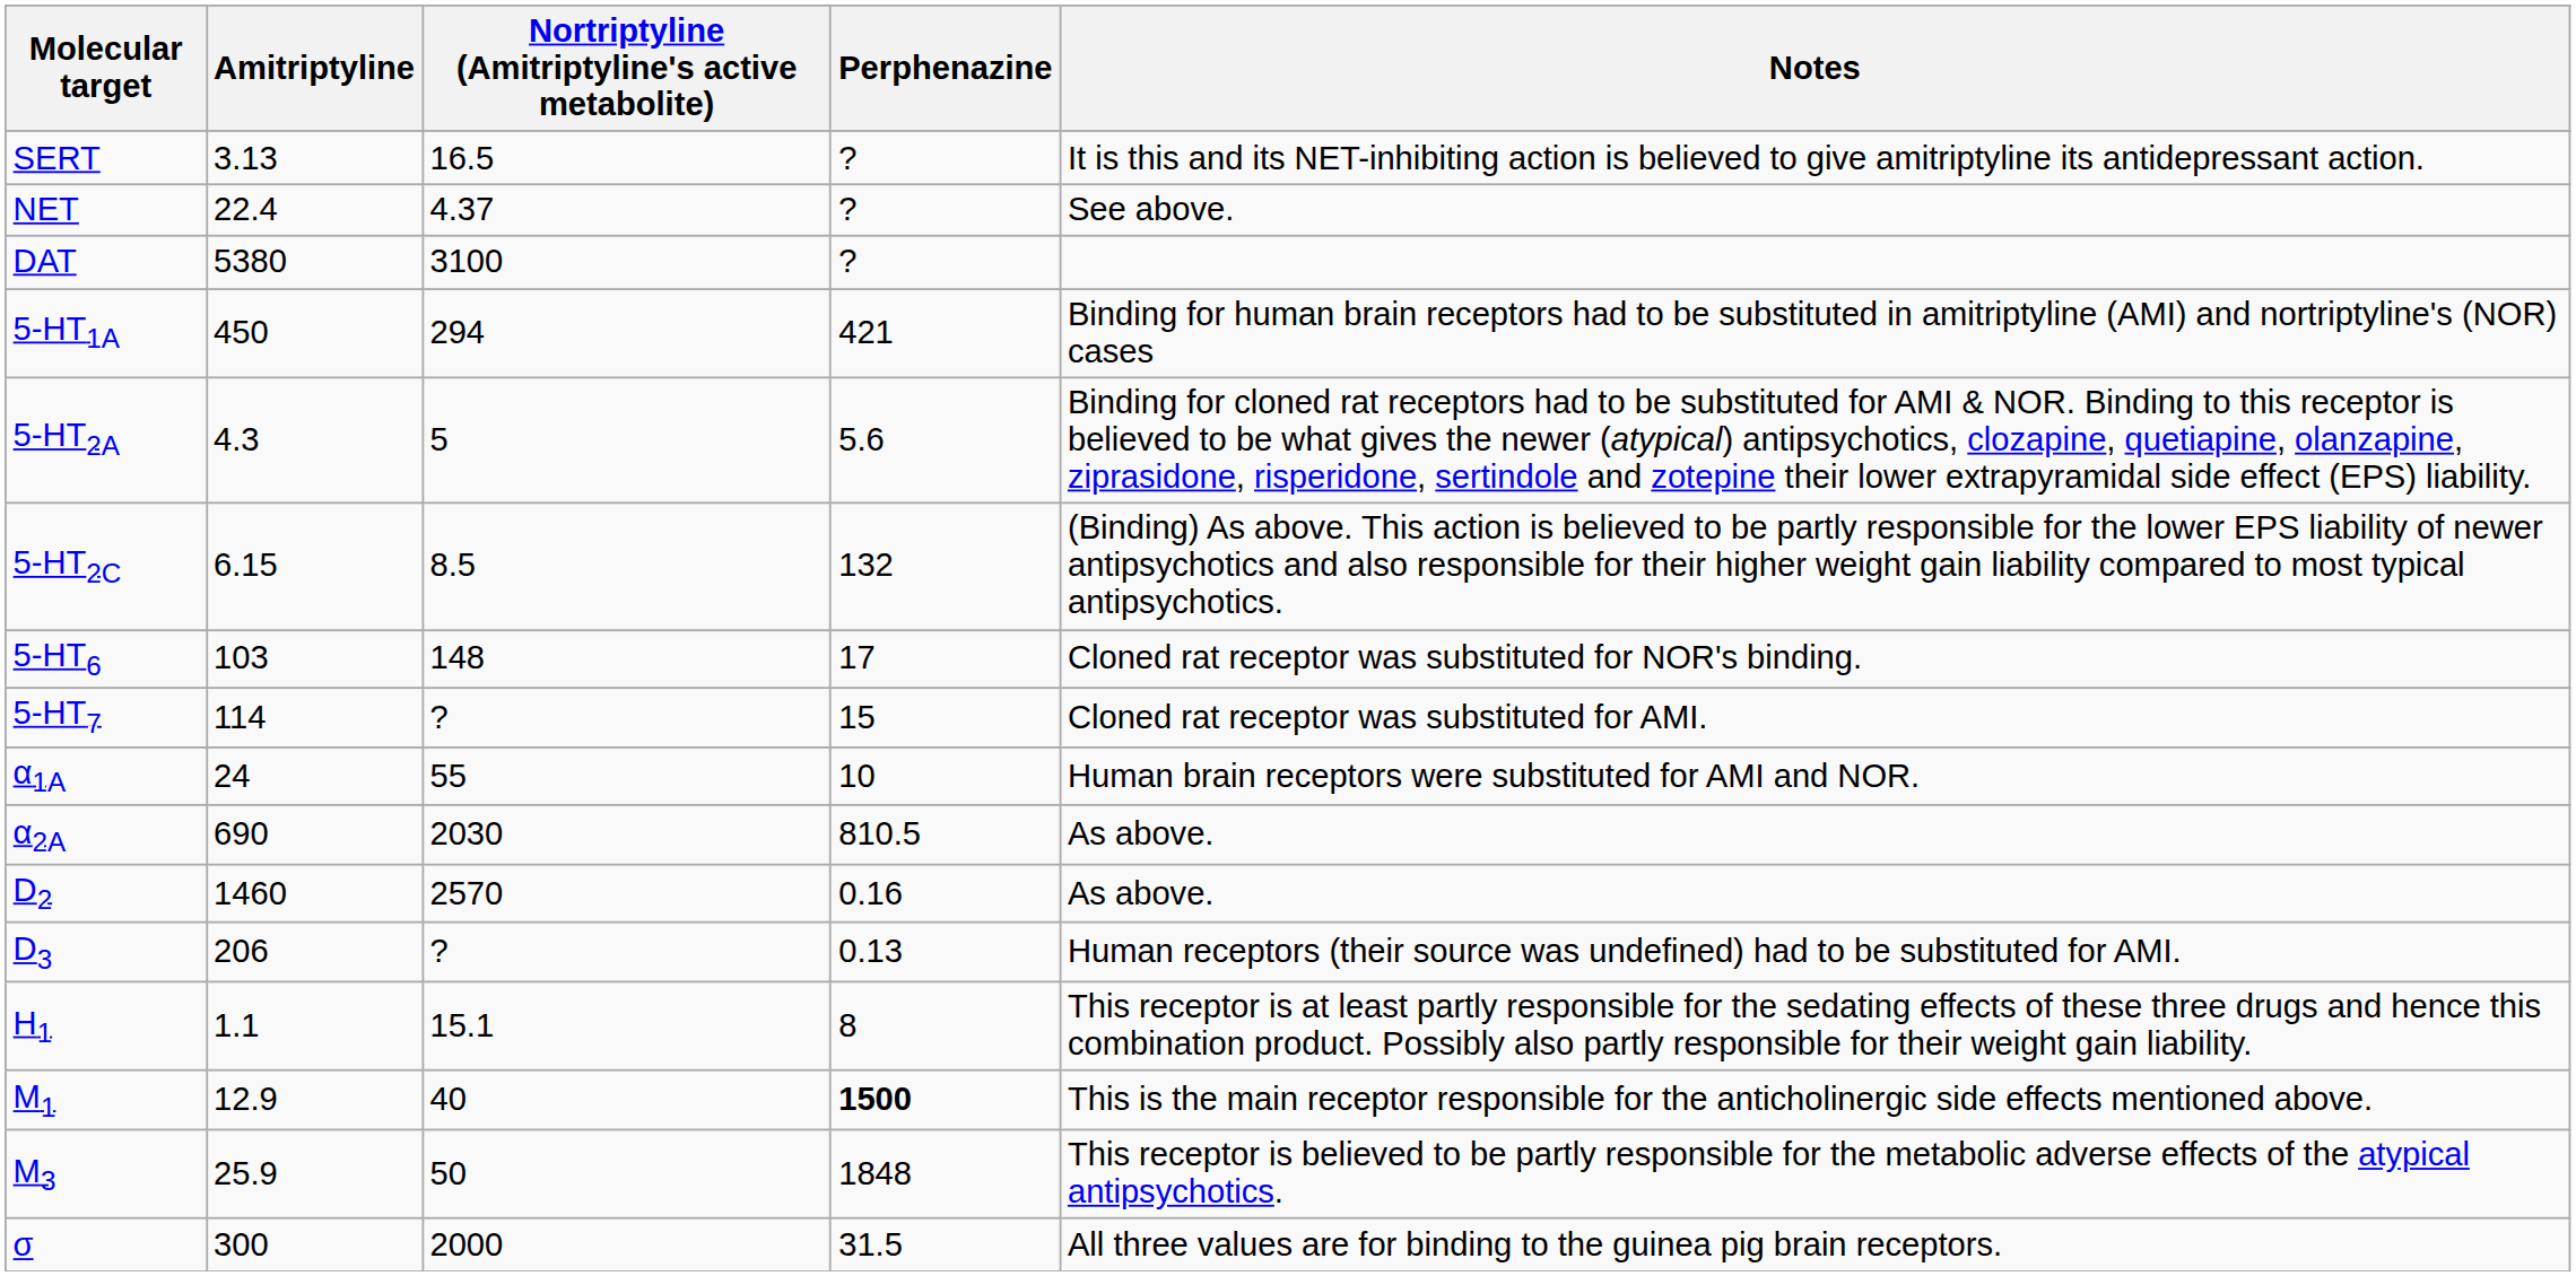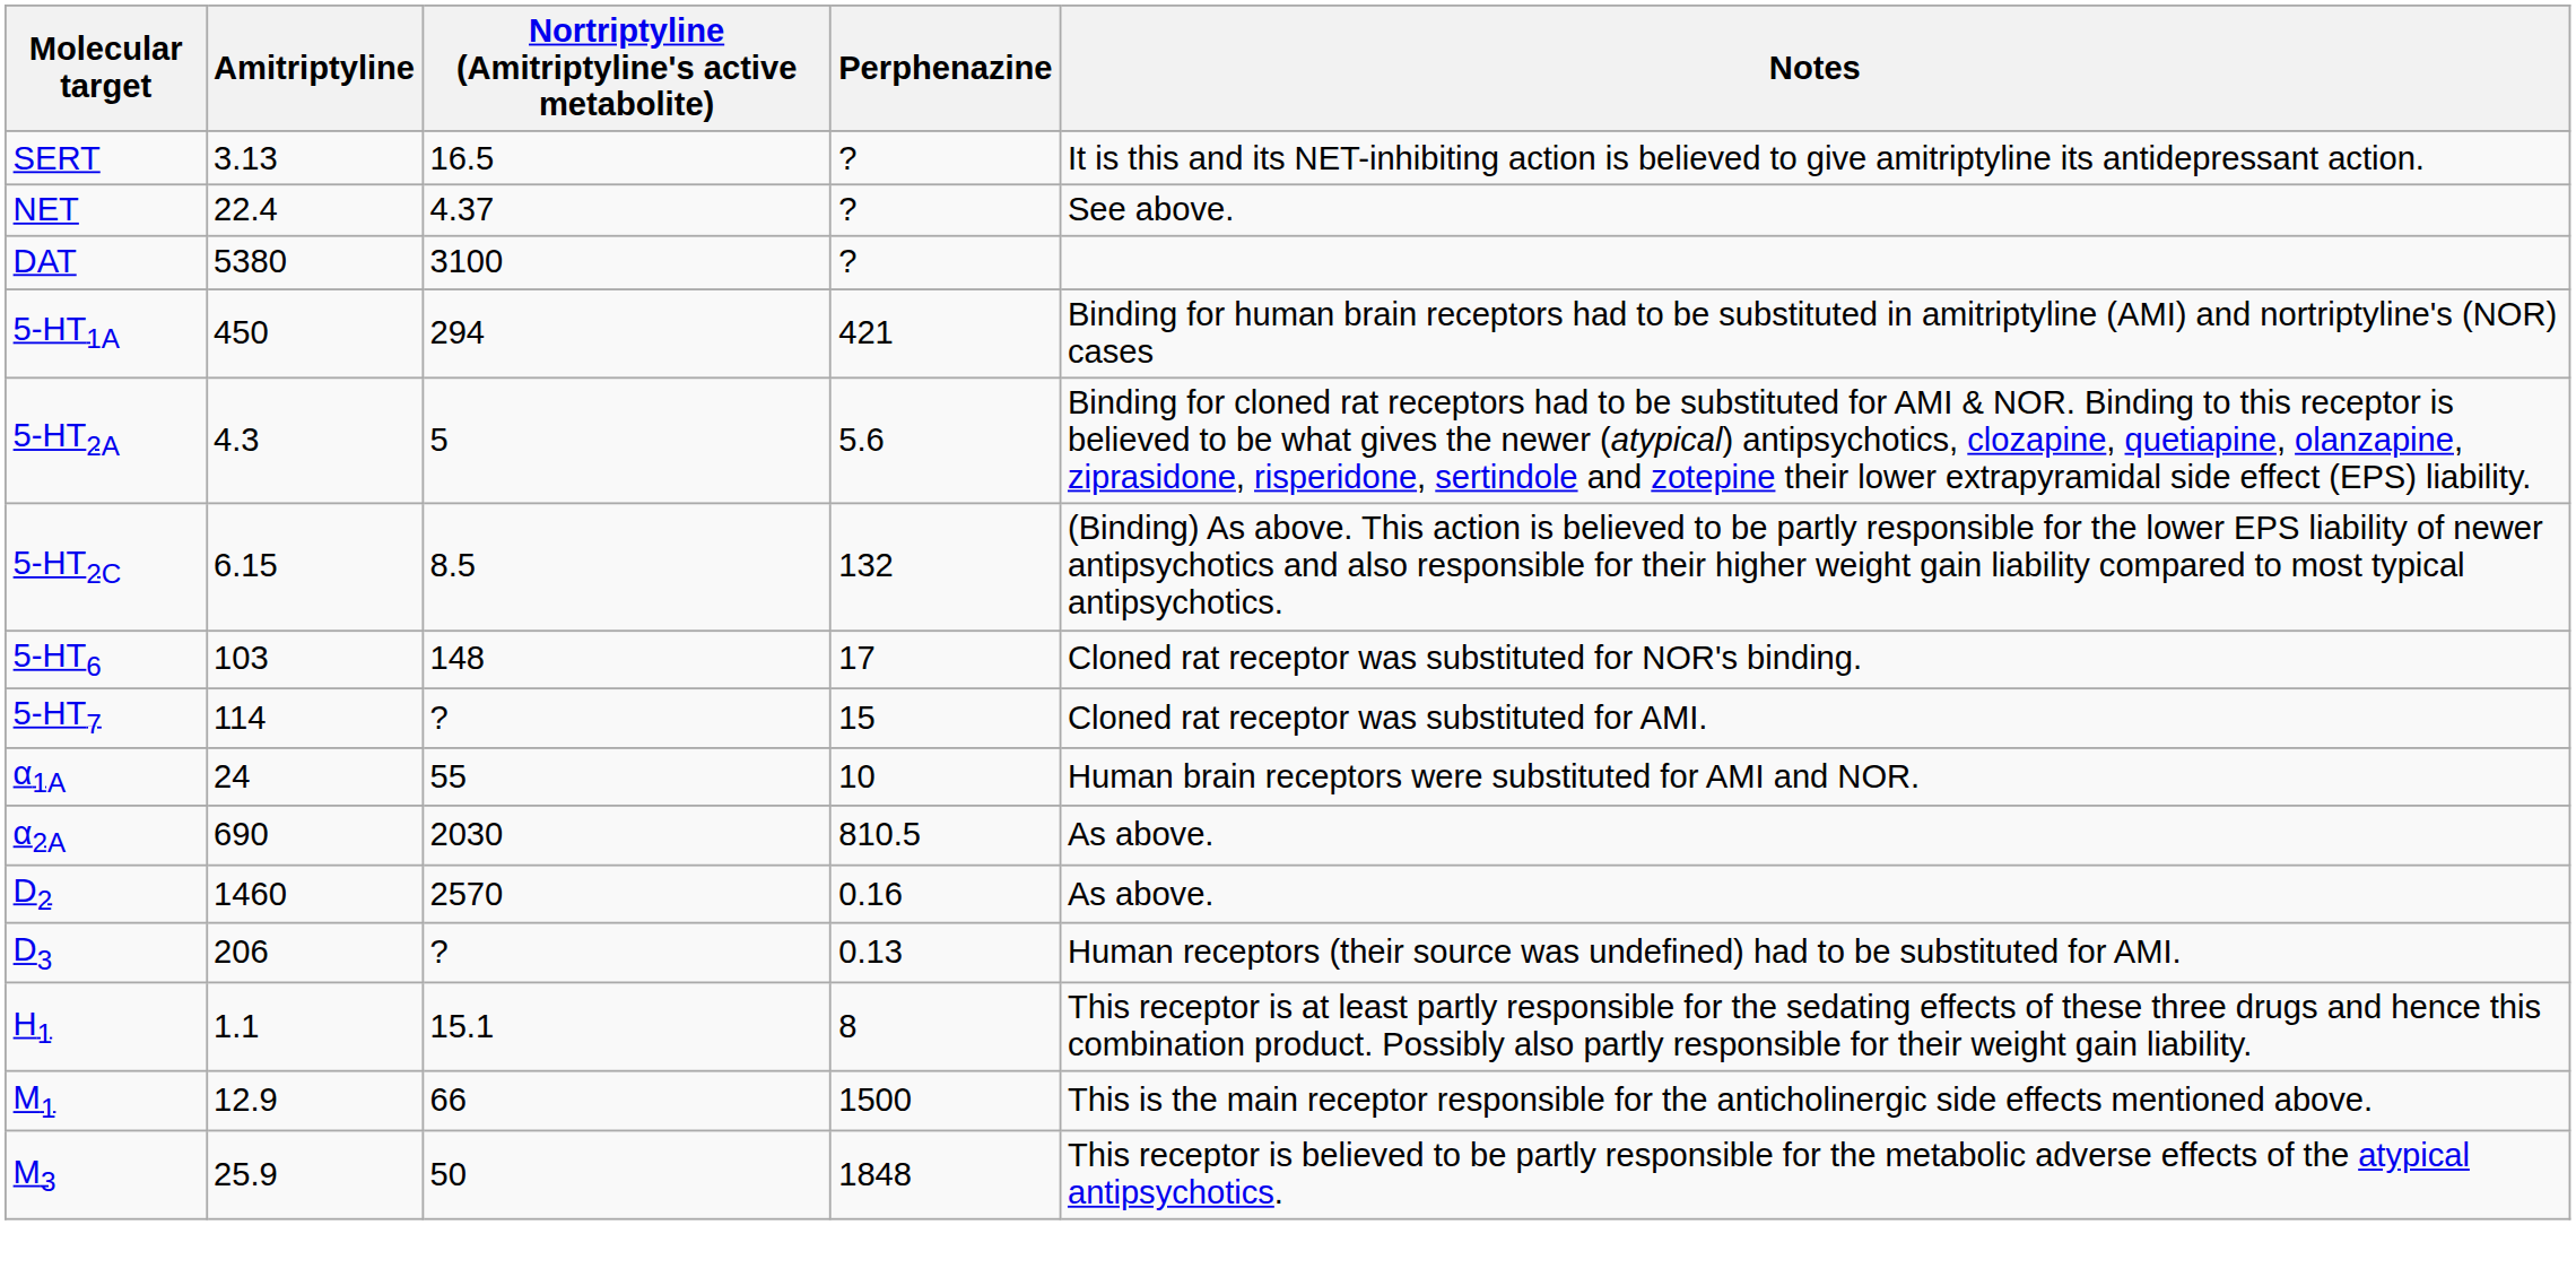 <table class="wikitable">
 <tr>
 <th>Molecular target</th>
 <th>Amitriptyline</th>
 <th><a href='#'>Nortriptyline</a> (Amitriptyline's active metabolite)</th>
 <th>Perphenazine</th>
 <th>Notes</th>
 </tr>
 <tr>
 <td><a href='#'>SERT</a></td>
 <td>3.13</td>
 <td>16.5</td>
 <td>?</td>
 <td>It is this and its NET-inhibiting action is believed to give amitriptyline its antidepressant action.</td>
 </tr>
 <tr>
 <td><a href='#'>NET</a></td>
 <td>22.4</td>
 <td>4.37</td>
 <td>?</td>
 <td>See above.</td>
 </tr>
 <tr>
 <td><a href='#'>DAT</a></td>
 <td>5380</td>
 <td>3100</td>
 <td>?</td>
 <td></td>
 </tr>
 <tr>
 <td><a href='#'>5-HT<sub>1A</sub></a></td>
 <td>450</td>
 <td>294</td>
 <td>421</td>
 <td>Binding for human brain receptors had to be substituted in amitriptyline (AMI) and nortriptyline's (NOR) cases</td>
 </tr>
 <tr>
 <td><a href='#'>5-HT<sub>2A</sub></a></td>
 <td>4.3</td>
 <td>5</td>
 <td>5.6</td>
 <td>Binding for cloned rat receptors had to be substituted for AMI & NOR. Binding to this receptor is believed to be what gives the newer (<em>atypical</em>) antipsychotics, <a href='#'>clozapine</a>, <a href='#'>quetiapine</a>, <a href='#'>olanzapine</a>, <a href='#'>ziprasidone</a>, <a href='#'>risperidone</a>, <a href='#'>sertindole</a> and <a href='#'>zotepine</a> their lower extrapyramidal side effect (EPS) liability.</td>
 </tr>
 <tr>
 <td><a href='#'>5-HT<sub>2C</sub></a></td>
 <td>6.15</td>
 <td>8.5</td>
 <td>132</td>
 <td>(Binding) As above. This action is believed to be partly responsible for the lower EPS liability of newer antipsychotics and also responsible for their higher weight gain liability compared to most typical antipsychotics.</td>
 </tr>
 <tr>
 <td><a href='#'>5-HT<sub>6</sub></a></td>
 <td>103</td>
 <td>148</td>
 <td>17</td>
 <td>Cloned rat receptor was substituted for NOR's binding.</td>
 </tr>
 <tr>
 <td><a href='#'>5-HT<sub>7</sub></a></td>
 <td>114</td>
 <td>?</td>
 <td>15</td>
 <td>Cloned rat receptor was substituted for AMI.</td>
 </tr>
 <tr>
 <td><a href='#'>α<sub>1A</sub></a></td>
 <td>24</td>
 <td>55</td>
 <td>10</td>
 <td>Human brain receptors were substituted for AMI and NOR.</td>
 </tr>
 <tr>
 <td><a href='#'>α<sub>2A</sub></a></td>
 <td>690</td>
 <td>2030</td>
 <td>810.5</td>
 <td>As above.</td>
 </tr>
 <tr>
 <td><a href='#'>D<sub>2</sub></a></td>
 <td>1460</td>
 <td>2570</td>
 <td>0.16</td>
 <td>As above.</td>
 </tr>
 <tr>
 <td><a href='#'>D<sub>3</sub></a></td>
 <td>206</td>
 <td>?</td>
 <td>0.13</td>
 <td>Human receptors (their source was undefined) had to be substituted for AMI.</td>
 </tr>
 <tr>
 <td><a href='#'>H<sub>1</sub></a></td>
 <td>1.1</td>
 <td>15.1</td>
 <td>8</td>
 <td>This receptor is at least partly responsible for the sedating effects of these three drugs and hence this combination product. Possibly also partly responsible for their weight gain liability.</td>
 </tr>
 <tr>
 <td><a href='#'>M<sub>1</sub></a></td>
 <td>12.9</td>
-<td>40</td>
-<td><strong>1500</strong></td>
+<td>66</td>
+<td>1500</td>
 <td>This is the main receptor responsible for the anticholinergic side effects mentioned above.</td>
 </tr>
 <tr>
 <td><a href='#'>M<sub>3</sub></a></td>
 <td>25.9</td>
 <td>50</td>
 <td>1848</td>
 <td>This receptor is believed to be partly responsible for the metabolic adverse effects of the <a href='#'>atypical antipsychotics</a>.</td>
 </tr>
-<tr>
-<td><a href='#'>σ</a></td>
-<td>300</td>
-<td>2000</td>
-<td>31.5</td>
-<td>All three values are for binding to the guinea pig brain receptors.</td>
-</tr>
 </table>
